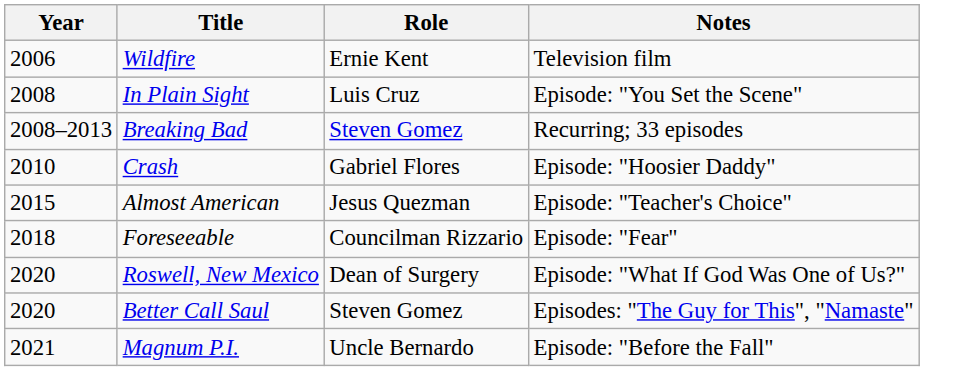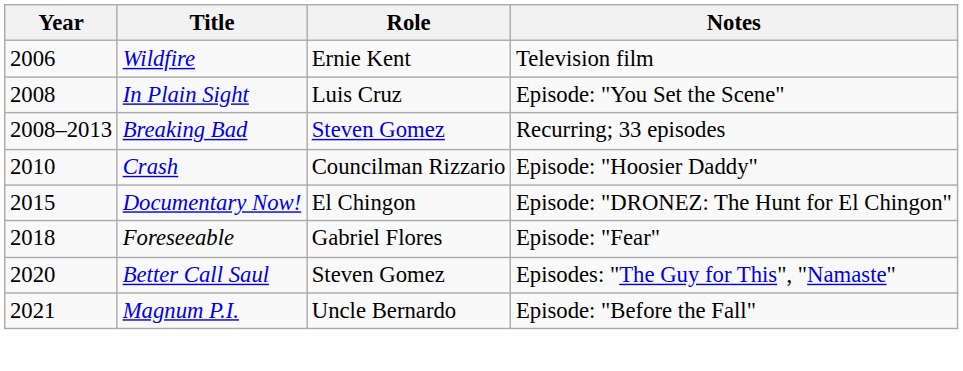 <table class="wikitable sortable">
 <tr>
 <th>Year</th>
 <th>Title</th>
 <th>Role</th>
 <th>Notes</th>
 </tr>
 <tr>
 <td>2006</td>
 <td><em><a href='#'>Wildfire</a></em></td>
 <td>Ernie Kent</td>
 <td>Television film</td>
 </tr>
 <tr>
 <td>2008</td>
 <td><em><a href='#'>In Plain Sight</a></em></td>
 <td>Luis Cruz</td>
 <td>Episode: "You Set the Scene"</td>
 </tr>
 <tr>
 <td>2008–2013</td>
 <td><em><a href='#'>Breaking Bad</a></em></td>
 <td><a href='#'>Steven Gomez</a></td>
 <td>Recurring; 33 episodes</td>
 </tr>
 <tr>
 <td>2010</td>
 <td><em><a href='#'>Crash</a></em></td>
-<td>Gabriel Flores</td>
+<td>Councilman Rizzario</td>
 <td>Episode: "Hoosier Daddy"</td>
 </tr>
 <tr>
 <td>2015</td>
-<td><em>Almost American</em></td>
-<td>Jesus Quezman</td>
-<td>Episode: "Teacher's Choice"</td>
+<td><em><a href='#'>Documentary Now!</a></em></td>
+<td>El Chingon</td>
+<td>Episode: "DRONEZ: The Hunt for El Chingon"</td>
 </tr>
 <tr>
 <td>2018</td>
 <td><em>Foreseeable</em></td>
-<td>Councilman Rizzario</td>
+<td>Gabriel Flores</td>
 <td>Episode: "Fear"</td>
-</tr>
-<tr>
-<td>2020</td>
-<td><a href='#'><em>Roswell, New Mexico</em></a></td>
-<td>Dean of Surgery</td>
-<td>Episode: "What If God Was One of Us?"</td>
 </tr>
 <tr>
 <td>2020</td>
 <td><em><a href='#'>Better Call Saul</a></em></td>
 <td>Steven Gomez</td>
 <td>Episodes: "<a href='#'>The Guy for This</a>", "<a href='#'>Namaste</a>"</td>
 </tr>
 <tr>
 <td>2021</td>
 <td><em><a href='#'>Magnum P.I.</a></em></td>
 <td>Uncle Bernardo</td>
 <td>Episode: "Before the Fall"</td>
 </tr>
 </table>
